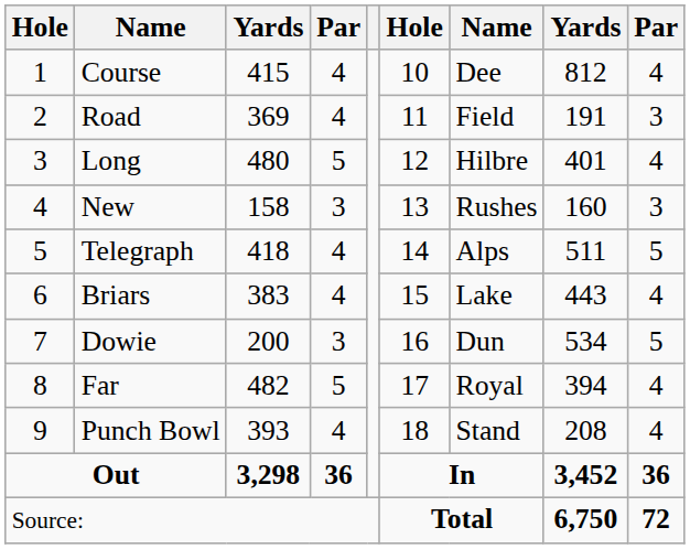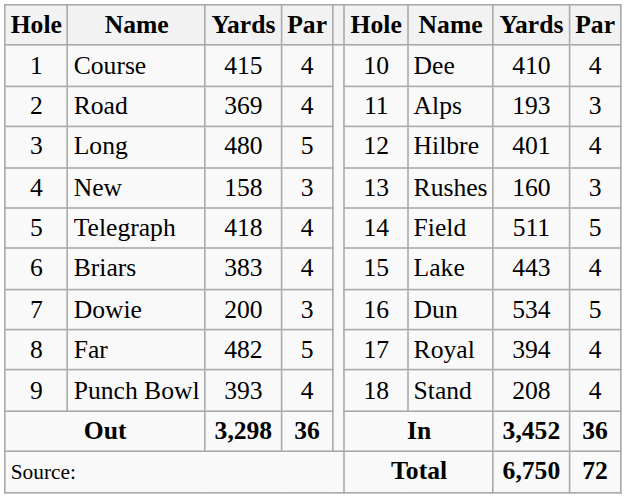 <table class=wikitable>
 <tr>
 <th>Hole</th>
 <th>Name</th>
 <th>Yards</th>
 <th>Par</th>
 <th></th>
 <th>Hole</th>
 <th>Name</th>
 <th>Yards</th>
 <th>Par</th>
 </tr>
 <tr>
 <td align=center>1</td>
 <td>Course</td>
 <td align=center>415</td>
 <td align=center>4</td>
 <td rowspan=10></td>
 <td align=center>10</td>
 <td>Dee</td>
-<td align=center>812</td>
+<td align=center>410</td>
 <td align=center>4</td>
 </tr>
 <tr>
 <td align=center>2</td>
 <td>Road</td>
 <td align=center>369</td>
 <td align=center>4</td>
 <td align=center>11</td>
-<td>Field</td>
-<td align=center>191</td>
+<td>Alps</td>
+<td align=center>193</td>
 <td align=center>3</td>
 </tr>
 <tr>
 <td align=center>3</td>
 <td>Long</td>
 <td align=center>480</td>
 <td align=center>5</td>
 <td align=center>12</td>
 <td>Hilbre</td>
 <td align=center>401</td>
 <td align=center>4</td>
 </tr>
 <tr>
 <td align=center>4</td>
 <td>New</td>
 <td align=center>158</td>
 <td align=center>3</td>
 <td align=center>13</td>
 <td>Rushes</td>
 <td align=center>160</td>
 <td align=center>3</td>
 </tr>
 <tr>
 <td align=center>5</td>
 <td>Telegraph</td>
 <td align=center>418</td>
 <td align=center>4</td>
 <td align=center>14</td>
-<td>Alps</td>
+<td>Field</td>
 <td align=center>511</td>
 <td align=center>5</td>
 </tr>
 <tr>
 <td align=center>6</td>
 <td>Briars</td>
 <td align=center>383</td>
 <td align=center>4</td>
 <td align=center>15</td>
 <td>Lake</td>
 <td align=center>443</td>
 <td align=center>4</td>
 </tr>
 <tr>
 <td align=center>7</td>
 <td>Dowie</td>
 <td align=center>200</td>
 <td align=center>3</td>
 <td align=center>16</td>
 <td>Dun</td>
 <td align=center>534</td>
 <td align=center>5</td>
 </tr>
 <tr>
 <td align=center>8</td>
 <td>Far</td>
 <td align=center>482</td>
 <td align=center>5</td>
 <td align=center>17</td>
 <td>Royal</td>
 <td align=center>394</td>
 <td align=center>4</td>
 </tr>
 <tr>
 <td align=center>9</td>
 <td>Punch Bowl</td>
 <td align=center>393</td>
 <td align=center>4</td>
 <td align=center>18</td>
 <td>Stand</td>
 <td align=center>208</td>
 <td align=center>4</td>
 </tr>
 <tr>
 <td colspan=2 align=center><strong>Out</strong></td>
 <td align=center><strong>3,298</strong></td>
 <td align=center><strong>36</strong></td>
 <td colspan=2 align=center><strong>In</strong></td>
 <td align=center><strong>3,452</strong></td>
 <td align=center><strong>36</strong></td>
 </tr>
 <tr>
 <td colspan=5><small>Source:</small></td>
 <td colspan=2 align=center><strong>Total</strong></td>
 <td align=center><strong>6,750</strong></td>
 <td align=center><strong>72</strong></td>
 </tr>
 </table>
